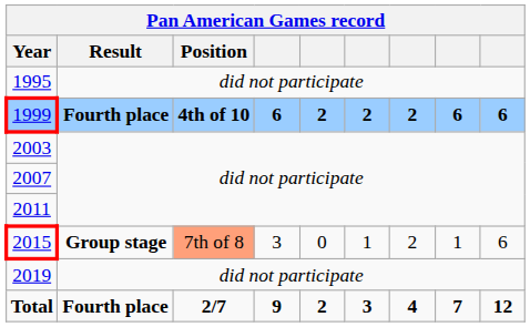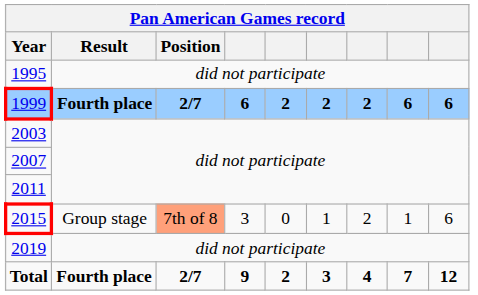 <table class="wikitable" style="text-align: center;">
 <tr>
 <th colspan=10><a href='#'>Pan American Games record</a></th>
 </tr>
 <tr>
 <th>Year</th>
 <th>Result</th>
 <th>Position</th>
 <th style="width:30px;"></th>
 <th style="width:30px;"></th>
 <th style="width:30px;"></th>
 <th style="width:30px;"></th>
 <th style="width:30px;"></th>
 <th style="width:30px;"></th>
 </tr>
 <tr>
 <td> <a href='#'>1995</a></td>
 <td colspan=9><em>did not participate</em></td>
 </tr>
 <tr style="background:#9acdff;">
 <td style="border: 3px solid red"> <a href='#'>1999</a></td>
 <td><strong>Fourth place</strong></td>
-<td><strong>4th of 10</strong></td>
+<td><strong>2/7</strong></td>
 <td><strong>6</strong></td>
 <td><strong>2</strong></td>
 <td><strong>2</strong></td>
 <td><strong>2</strong></td>
 <td><strong>6</strong></td>
 <td><strong>6</strong></td>
 </tr>
 <tr>
 <td> <a href='#'>2003</a></td>
 <td colspan=9 rowspan="3"><em>did not participate</em></td>
 </tr>
 <tr>
 <td> <a href='#'>2007</a></td>
 </tr>
 <tr>
 <td> <a href='#'>2011</a></td>
 </tr>
 <tr>
 <td style="border: 3px solid red"> <a href='#'>2015</a></td>
-<td><strong>Group stage</strong></td>
+<td>Group stage</td>
 <td style="background: lightsalmon;">7th of 8</td>
 <td>3</td>
 <td>0</td>
 <td>1</td>
 <td>2</td>
 <td>1</td>
 <td>6</td>
 </tr>
 <tr>
 <td> <a href='#'>2019</a></td>
 <td colspan=9><em>did not participate</em></td>
 </tr>
 <tr>
 <td><strong>Total</strong></td>
 <td><strong>Fourth place</strong></td>
 <td><strong>2/7</strong></td>
 <td><strong>9</strong></td>
 <td><strong>2</strong></td>
 <td><strong>3</strong></td>
 <td><strong>4</strong></td>
 <td><strong>7</strong></td>
 <td><strong>12</strong></td>
 </tr>
 </table>
